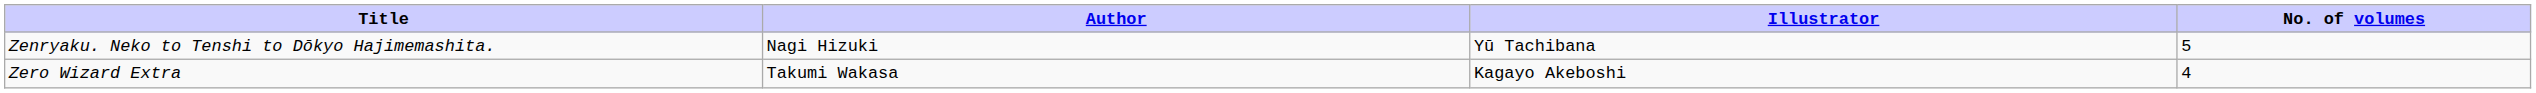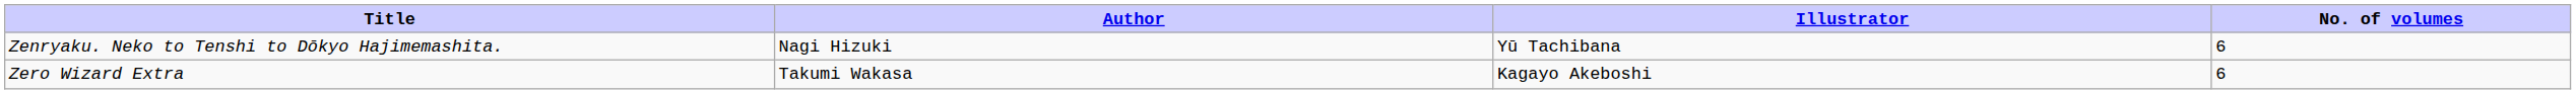 <table class="wikitable" style="width: 98%;">
 <tr>
 <th width=30% style="background:#ccf;">Title</th>
 <th width=28% style="background:#ccf;"><a href='#'>Author</a></th>
 <th width=28% style="background:#ccf;"><a href='#'>Illustrator</a></th>
 <th width=14% style="background:#ccf;">No. of <a href='#'>volumes</a></th>
 </tr>
 <tr>
 <td><em>Zenryaku. Neko to Tenshi to Dōkyo Hajimemashita.</em></td>
 <td>Nagi Hizuki</td>
 <td>Yū Tachibana</td>
-<td>5</td>
+<td>6</td>
 </tr>
 <tr>
 <td><em>Zero Wizard Extra</em></td>
 <td>Takumi Wakasa</td>
 <td>Kagayo Akeboshi</td>
-<td>4</td>
+<td>6</td>
 </tr>
 </table>
